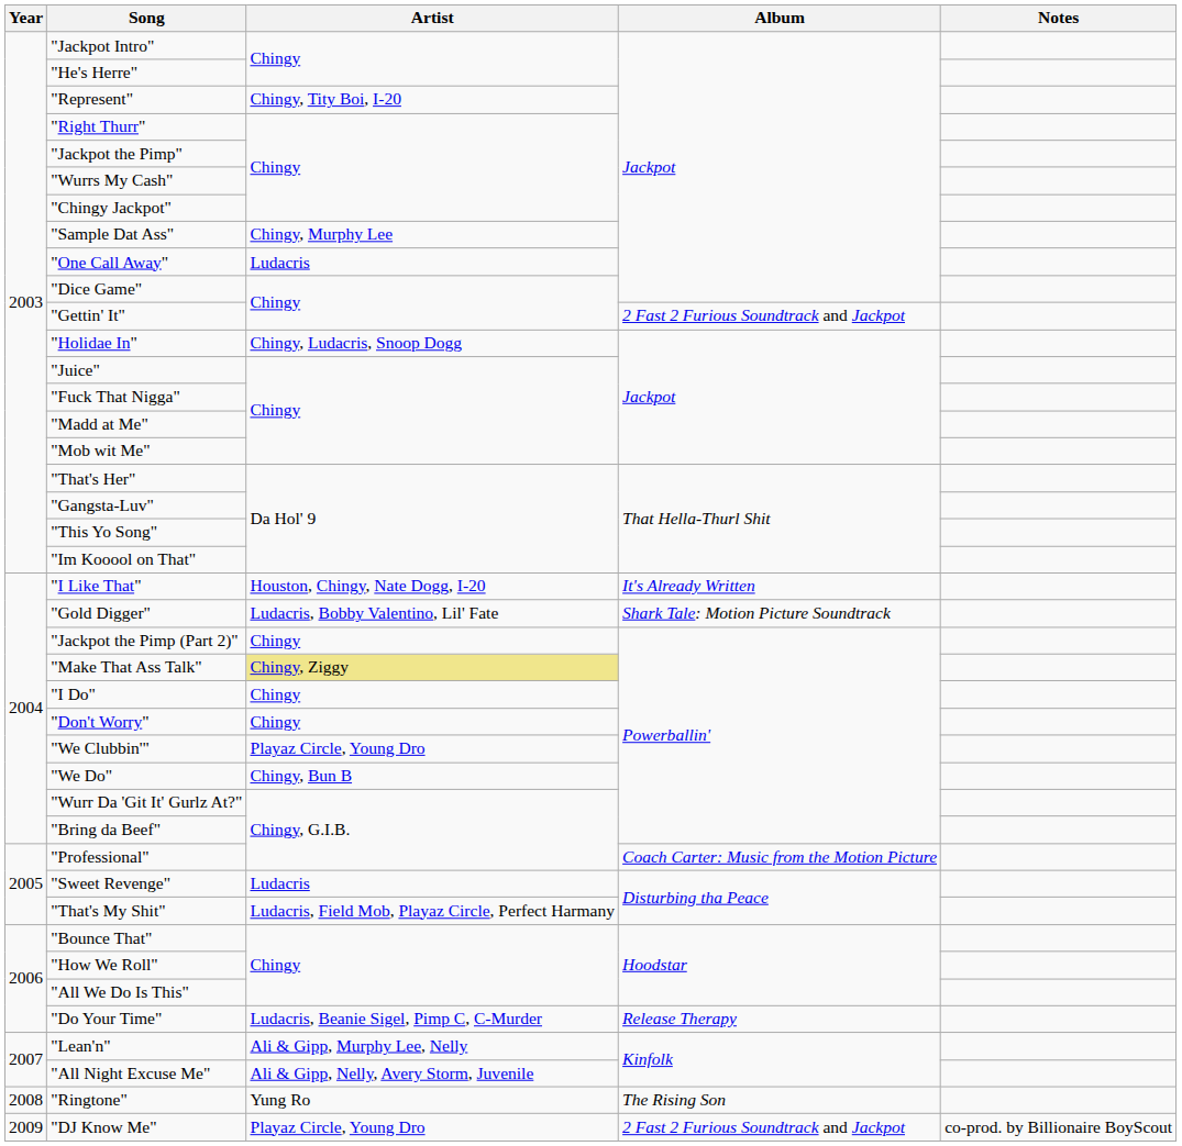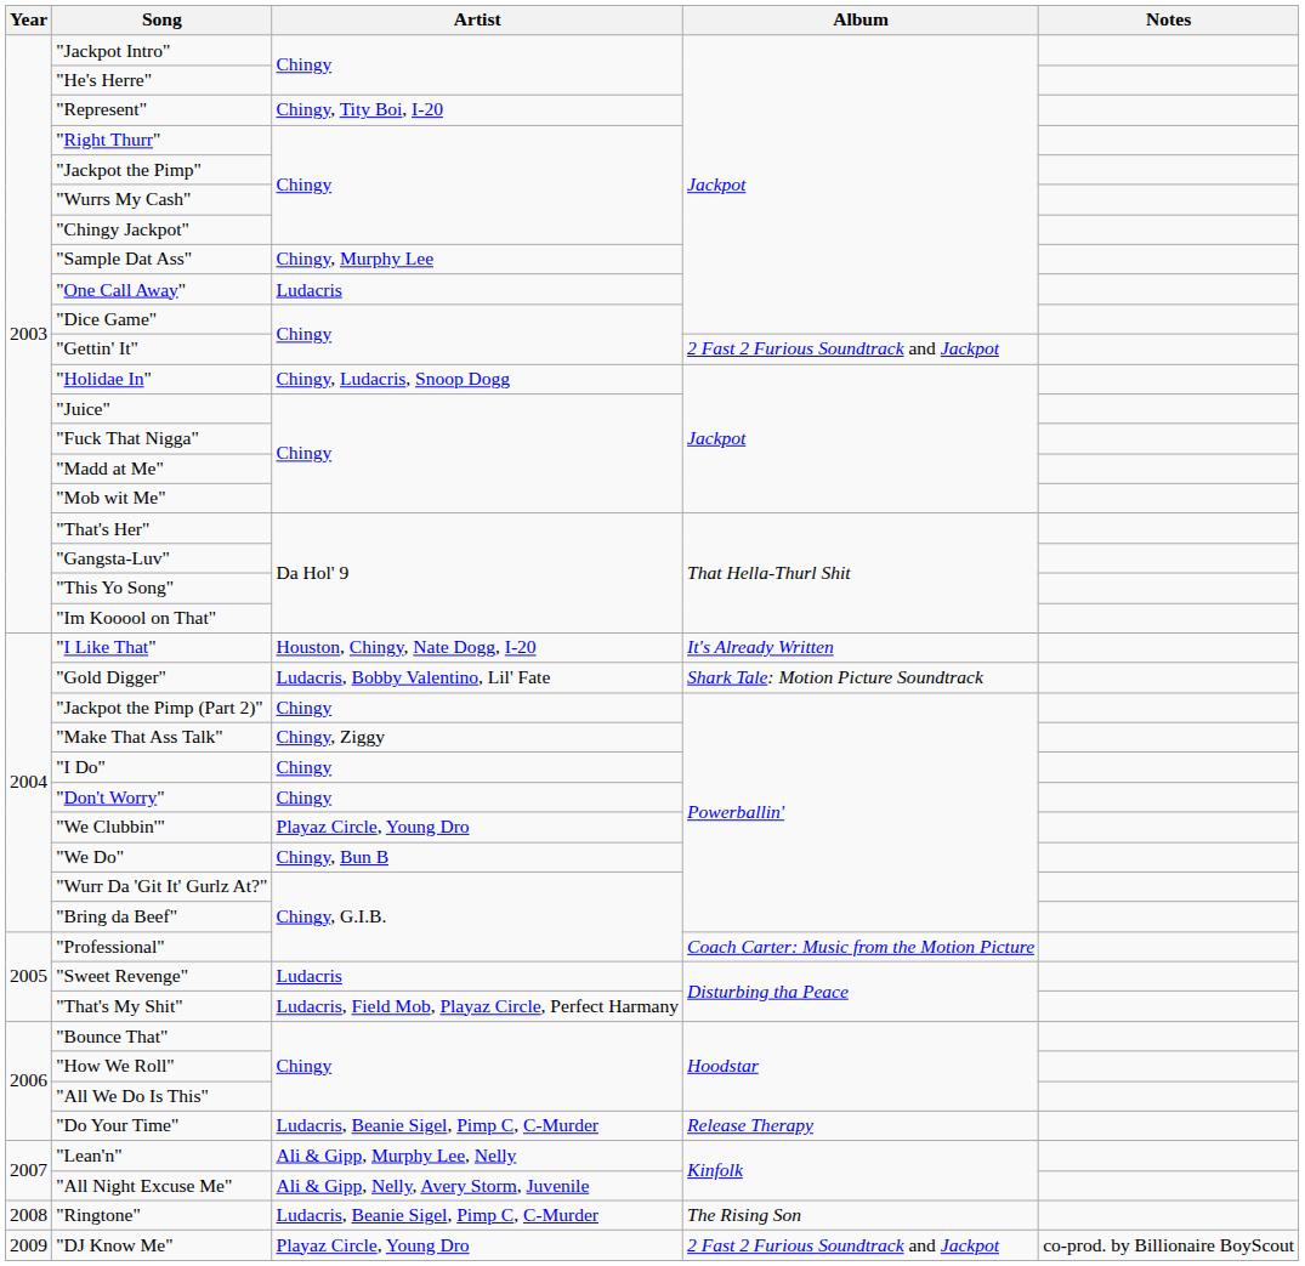 <table class="wikitable plainrowheaders sortable">
 <tr>
 <th>Year</th>
 <th>Song</th>
 <th>Artist</th>
 <th>Album</th>
 <th>Notes</th>
 </tr>
 <tr>
 <td rowspan="20">2003</td>
 <td>"Jackpot Intro"</td>
 <td rowspan="2"><a href='#'>Chingy</a></td>
 <td rowspan="10"><em><a href='#'>Jackpot</a></em></td>
 <td></td>
 </tr>
 <tr>
 <td>"He's Herre"</td>
 <td></td>
 </tr>
 <tr>
 <td>"Represent"</td>
 <td><a href='#'>Chingy</a>, <a href='#'>Tity Boi</a>, <a href='#'>I-20</a></td>
 <td></td>
 </tr>
 <tr>
 <td>"<a href='#'>Right Thurr</a>"</td>
 <td rowspan="4"><a href='#'>Chingy</a></td>
 <td></td>
 </tr>
 <tr>
 <td>"Jackpot the Pimp"</td>
 <td></td>
 </tr>
 <tr>
 <td>"Wurrs My Cash"</td>
 <td></td>
 </tr>
 <tr>
 <td>"Chingy Jackpot"</td>
 <td></td>
 </tr>
 <tr>
 <td>"Sample Dat Ass"</td>
 <td><a href='#'>Chingy</a>, <a href='#'>Murphy Lee</a></td>
 <td></td>
 </tr>
 <tr>
 <td>"<a href='#'>One Call Away</a>"</td>
 <td><a href='#'>Ludacris</a></td>
 <td></td>
 </tr>
 <tr>
 <td>"Dice Game"</td>
 <td rowspan="2"><a href='#'>Chingy</a></td>
 <td></td>
 </tr>
 <tr>
 <td>"Gettin' It"</td>
 <td><em><a href='#'>2 Fast 2 Furious Soundtrack</a></em> and <em><a href='#'>Jackpot</a></em></td>
 <td></td>
 </tr>
 <tr>
 <td>"<a href='#'>Holidae In</a>"</td>
 <td><a href='#'>Chingy</a>, <a href='#'>Ludacris</a>, <a href='#'>Snoop Dogg</a></td>
 <td rowspan="5"><em><a href='#'>Jackpot</a></em></td>
 <td></td>
 </tr>
 <tr>
 <td>"Juice"</td>
 <td rowspan="4"><a href='#'>Chingy</a></td>
 <td></td>
 </tr>
 <tr>
 <td>"Fuck That Nigga"</td>
 <td></td>
 </tr>
 <tr>
 <td>"Madd at Me"</td>
 <td></td>
 </tr>
 <tr>
 <td>"Mob wit Me"</td>
 <td></td>
 </tr>
 <tr>
 <td>"That's Her"</td>
 <td rowspan="4">Da Hol' 9</td>
 <td rowspan="4"><em>That Hella-Thurl Shit</em></td>
 <td></td>
 </tr>
 <tr>
 <td>"Gangsta-Luv"</td>
 <td></td>
 </tr>
 <tr>
 <td>"This Yo Song"</td>
 <td></td>
 </tr>
 <tr>
 <td>"Im Kooool on That"</td>
 <td></td>
 </tr>
 <tr>
 <td rowspan="10">2004</td>
 <td>"<a href='#'>I Like That</a>"</td>
 <td><a href='#'>Houston</a>, <a href='#'>Chingy</a>, <a href='#'>Nate Dogg</a>, <a href='#'>I-20</a></td>
 <td><em><a href='#'>It's Already Written</a></em></td>
 <td></td>
 </tr>
 <tr>
 <td>"Gold Digger"</td>
 <td><a href='#'>Ludacris</a>, <a href='#'>Bobby Valentino</a>, Lil' Fate</td>
 <td><em><a href='#'>Shark Tale</a>: Motion Picture Soundtrack</em></td>
 <td></td>
 </tr>
 <tr>
 <td>"Jackpot the Pimp (Part 2)"</td>
 <td><a href='#'>Chingy</a></td>
 <td rowspan="8"><em><a href='#'>Powerballin'</a></em></td>
 <td></td>
 </tr>
 <tr>
 <td>"Make That Ass Talk"</td>
-<td style="background: khaki;"><a href='#'>Chingy</a>, Ziggy</td>
+<td><a href='#'>Chingy</a>, Ziggy</td>
 <td></td>
 </tr>
 <tr>
 <td>"I Do"</td>
 <td><a href='#'>Chingy</a></td>
 <td></td>
 </tr>
 <tr>
 <td>"<a href='#'>Don't Worry</a>"</td>
 <td><a href='#'>Chingy</a></td>
 <td></td>
 </tr>
 <tr>
 <td>"We Clubbin'"</td>
 <td><a href='#'>Playaz Circle</a>, <a href='#'>Young Dro</a></td>
 <td></td>
 </tr>
 <tr>
 <td>"We Do"</td>
 <td><a href='#'>Chingy</a>, <a href='#'>Bun B</a></td>
 <td></td>
 </tr>
 <tr>
 <td>"Wurr Da 'Git It' Gurlz At?"</td>
 <td rowspan="3"><a href='#'>Chingy</a>, G.I.B.</td>
 <td></td>
 </tr>
 <tr>
 <td>"Bring da Beef"</td>
 <td></td>
 </tr>
 <tr>
 <td rowspan="3">2005</td>
 <td>"Professional"</td>
 <td><em><a href='#'>Coach Carter: Music from the Motion Picture</a></em></td>
 <td></td>
 </tr>
 <tr>
 <td>"Sweet Revenge"</td>
 <td><a href='#'>Ludacris</a></td>
 <td rowspan="2"><em><a href='#'>Disturbing tha Peace</a></em></td>
 <td></td>
 </tr>
 <tr>
 <td>"That's My Shit"</td>
 <td><a href='#'>Ludacris</a>, <a href='#'>Field Mob</a>, <a href='#'>Playaz Circle</a>, Perfect Harmany</td>
 <td></td>
 </tr>
 <tr>
 <td rowspan="4">2006</td>
 <td>"Bounce That"</td>
 <td rowspan="3"><a href='#'>Chingy</a></td>
 <td rowspan="3"><em><a href='#'>Hoodstar</a></em></td>
 <td></td>
 </tr>
 <tr>
 <td>"How We Roll"</td>
 <td></td>
 </tr>
 <tr>
 <td>"All We Do Is This"</td>
 <td></td>
 </tr>
 <tr>
 <td>"Do Your Time"</td>
 <td><a href='#'>Ludacris</a>, <a href='#'>Beanie Sigel</a>, <a href='#'>Pimp C</a>, <a href='#'>C-Murder</a></td>
 <td><em><a href='#'>Release Therapy</a></em></td>
 <td></td>
 </tr>
 <tr>
 <td rowspan="2">2007</td>
 <td>"Lean'n"</td>
 <td><a href='#'>Ali & Gipp</a>, <a href='#'>Murphy Lee</a>, <a href='#'>Nelly</a></td>
 <td rowspan="2"><em><a href='#'>Kinfolk</a></em></td>
 <td></td>
 </tr>
 <tr>
 <td>"All Night Excuse Me"</td>
 <td><a href='#'>Ali & Gipp</a>, <a href='#'>Nelly</a>, <a href='#'>Avery Storm</a>, <a href='#'>Juvenile</a></td>
 <td></td>
 </tr>
 <tr>
 <td>2008</td>
 <td>"Ringtone"</td>
-<td>Yung Ro</td>
+<td><a href='#'>Ludacris</a>, <a href='#'>Beanie Sigel</a>, <a href='#'>Pimp C</a>, <a href='#'>C-Murder</a></td>
 <td><em>The Rising Son</em></td>
 <td></td>
 </tr>
 <tr>
 <td>2009</td>
 <td>"DJ Know Me"</td>
 <td><a href='#'>Playaz Circle</a>, <a href='#'>Young Dro</a></td>
 <td><em><a href='#'>2 Fast 2 Furious Soundtrack</a></em> and <em><a href='#'>Jackpot</a></em></td>
 <td>co-prod. by Billionaire BoyScout</td>
 </tr>
 <tr>
 </tr>
 </table>
